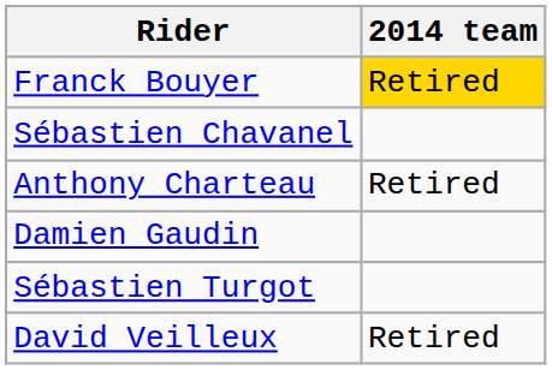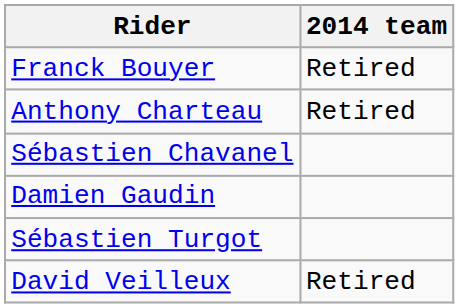 <table class="wikitable">
 <tr>
 <th>Rider</th>
 <th>2014 team</th>
 </tr>
 <tr>
 <td><a href='#'>Franck Bouyer</a></td>
-<td style="background: gold;">Retired</td>
+<td>Retired</td>
+</tr>
+<tr>
+<td><a href='#'>Anthony Charteau</a></td>
+<td>Retired</td>
 </tr>
 <tr>
 <td><a href='#'>Sébastien Chavanel</a></td>
 <td></td>
-</tr>
-<tr>
-<td><a href='#'>Anthony Charteau</a></td>
-<td>Retired</td>
 </tr>
 <tr>
 <td><a href='#'>Damien Gaudin</a></td>
 <td></td>
 </tr>
 <tr>
 <td><a href='#'>Sébastien Turgot</a></td>
 <td></td>
 </tr>
 <tr>
 <td><a href='#'>David Veilleux</a></td>
 <td>Retired</td>
 </tr>
 </table>
